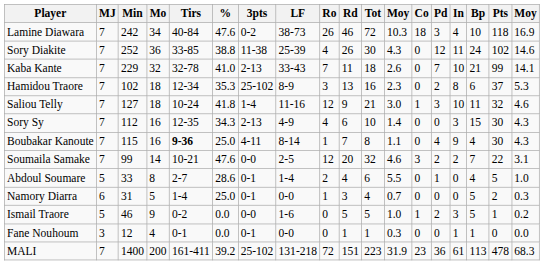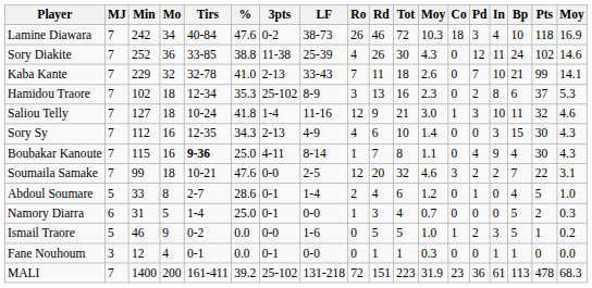 <table class="wikitable">
 <tr>
 <th>Player</th>
 <th>MJ</th>
 <th>Min</th>
 <th>Mo</th>
 <th>Tirs</th>
 <th>%</th>
 <th>3pts</th>
 <th>LF</th>
 <th>Ro</th>
 <th>Rd</th>
 <th>Tot</th>
 <th>Moy</th>
 <th>Co</th>
 <th>Pd</th>
 <th>In</th>
 <th>Bp</th>
 <th>Pts</th>
 <th>Moy</th>
 </tr>
 <tr>
 <td>Lamine Diawara</td>
 <td>7</td>
 <td>242</td>
 <td>34</td>
 <td>40-84</td>
 <td>47.6</td>
 <td>0-2</td>
 <td>38-73</td>
 <td>26</td>
 <td>46</td>
 <td>72</td>
 <td>10.3</td>
 <td>18</td>
 <td>3</td>
 <td>4</td>
 <td>10</td>
 <td>118</td>
 <td>16.9</td>
 </tr>
 <tr>
 <td>Sory Diakite</td>
 <td>7</td>
 <td>252</td>
 <td>36</td>
 <td>33-85</td>
 <td>38.8</td>
 <td>11-38</td>
 <td>25-39</td>
 <td>4</td>
 <td>26</td>
 <td>30</td>
 <td>4.3</td>
 <td>0</td>
 <td>12</td>
 <td>11</td>
 <td>24</td>
 <td>102</td>
 <td>14.6</td>
 </tr>
 <tr>
 <td>Kaba Kante</td>
 <td>7</td>
 <td>229</td>
 <td>32</td>
 <td>32-78</td>
 <td>41.0</td>
 <td>2-13</td>
 <td>33-43</td>
 <td>7</td>
 <td>11</td>
 <td>18</td>
 <td>2.6</td>
 <td>0</td>
 <td>7</td>
 <td>10</td>
 <td>21</td>
 <td>99</td>
 <td>14.1</td>
 </tr>
 <tr>
 <td>Hamidou Traore</td>
 <td>7</td>
 <td>102</td>
 <td>18</td>
 <td>12-34</td>
 <td>35.3</td>
 <td>25-102</td>
 <td>8-9</td>
 <td>3</td>
 <td>13</td>
 <td>16</td>
 <td>2.3</td>
 <td>0</td>
 <td>2</td>
 <td>8</td>
 <td>6</td>
 <td>37</td>
 <td>5.3</td>
 </tr>
 <tr>
 <td>Saliou Telly</td>
 <td>7</td>
 <td>127</td>
 <td>18</td>
 <td>10-24</td>
 <td>41.8</td>
 <td>1-4</td>
 <td>11-16</td>
 <td>12</td>
 <td>9</td>
 <td>21</td>
 <td>3.0</td>
 <td>1</td>
 <td>3</td>
 <td>10</td>
 <td>11</td>
 <td>32</td>
 <td>4.6</td>
 </tr>
 <tr>
 <td>Sory Sy</td>
 <td>7</td>
 <td>112</td>
 <td>16</td>
 <td>12-35</td>
 <td>34.3</td>
 <td>2-13</td>
 <td>4-9</td>
 <td>4</td>
 <td>6</td>
 <td>10</td>
 <td>1.4</td>
 <td>0</td>
 <td>0</td>
 <td>3</td>
 <td>15</td>
 <td>30</td>
 <td>4.3</td>
 </tr>
 <tr>
 <td>Boubakar Kanoute</td>
 <td>7</td>
 <td>115</td>
 <td>16</td>
 <td><strong>9-36</strong></td>
 <td>25.0</td>
 <td>4-11</td>
 <td>8-14</td>
 <td>1</td>
 <td>7</td>
 <td>8</td>
 <td>1.1</td>
 <td>0</td>
 <td>4</td>
 <td>9</td>
 <td>4</td>
 <td>30</td>
 <td>4.3</td>
 </tr>
 <tr>
 <td>Soumaila Samake</td>
 <td>7</td>
 <td>99</td>
-<td>14</td>
+<td>18</td>
 <td>10-21</td>
 <td>47.6</td>
 <td>0-0</td>
 <td>2-5</td>
 <td>12</td>
 <td>20</td>
 <td>32</td>
 <td>4.6</td>
 <td>3</td>
 <td>2</td>
 <td>2</td>
 <td>7</td>
 <td>22</td>
 <td>3.1</td>
 </tr>
 <tr>
 <td>Abdoul Soumare</td>
 <td>5</td>
 <td>33</td>
 <td>8</td>
 <td>2-7</td>
 <td>28.6</td>
 <td>0-1</td>
 <td>1-4</td>
 <td>2</td>
 <td>4</td>
 <td>6</td>
-<td>5.5</td>
+<td>1.2</td>
 <td>0</td>
 <td>1</td>
 <td>0</td>
 <td>4</td>
 <td>5</td>
 <td>1.0</td>
 </tr>
 <tr>
 <td>Namory Diarra</td>
 <td>6</td>
 <td>31</td>
 <td>5</td>
 <td>1-4</td>
 <td>25.0</td>
 <td>0-1</td>
 <td>0-0</td>
 <td>1</td>
 <td>3</td>
 <td>4</td>
 <td>0.7</td>
 <td>0</td>
 <td>0</td>
 <td>0</td>
 <td>5</td>
 <td>2</td>
 <td>0.3</td>
 </tr>
 <tr>
 <td>Ismail Traore</td>
 <td>5</td>
 <td>46</td>
 <td>9</td>
 <td>0-2</td>
 <td>0.0</td>
 <td>0-0</td>
 <td>1-6</td>
 <td>0</td>
 <td>5</td>
 <td>5</td>
 <td>1.0</td>
 <td>1</td>
 <td>2</td>
 <td>3</td>
 <td>5</td>
 <td>1</td>
 <td>0.2</td>
 </tr>
 <tr>
 <td>Fane Nouhoum</td>
 <td>3</td>
 <td>12</td>
 <td>4</td>
 <td>0-1</td>
 <td>0.0</td>
 <td>0-1</td>
 <td>0-0</td>
 <td>0</td>
 <td>1</td>
 <td>1</td>
 <td>0.3</td>
 <td>0</td>
 <td>0</td>
 <td>1</td>
 <td>1</td>
 <td>0</td>
 <td>0.0</td>
 </tr>
 <tr>
 <td>MALI</td>
 <td>7</td>
 <td>1400</td>
 <td>200</td>
 <td>161-411</td>
 <td>39.2</td>
 <td>25-102</td>
 <td>131-218</td>
 <td>72</td>
 <td>151</td>
 <td>223</td>
 <td>31.9</td>
 <td>23</td>
 <td>36</td>
 <td>61</td>
 <td>113</td>
 <td>478</td>
 <td>68.3</td>
 </tr>
 </table>
